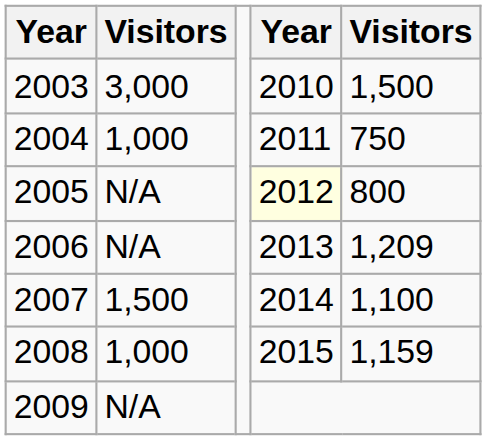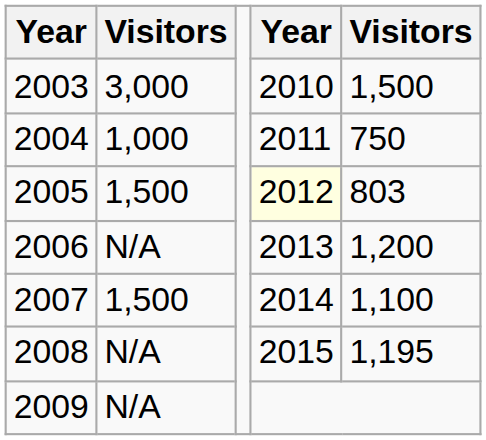 <table class="wikitable" style="float:right">
 <tr>
 <th>Year</th>
 <th>Visitors</th>
 <th rowspan="8" style="background:transparent"></th>
 <th>Year</th>
 <th>Visitors</th>
 </tr>
 <tr>
 <td>2003</td>
 <td>3,000</td>
 <td>2010</td>
 <td>1,500</td>
 </tr>
 <tr>
 <td>2004</td>
 <td>1,000</td>
 <td>2011</td>
 <td>750</td>
 </tr>
 <tr>
 <td>2005</td>
-<td>N/A</td>
+<td>1,500</td>
 <td style="background: lightyellow;">2012</td>
-<td>800</td>
+<td>803</td>
 </tr>
 <tr>
 <td>2006</td>
 <td>N/A</td>
 <td>2013</td>
-<td>1,209</td>
+<td>1,200</td>
 </tr>
 <tr>
 <td>2007</td>
 <td>1,500</td>
 <td>2014</td>
 <td>1,100</td>
 </tr>
 <tr>
 <td>2008</td>
-<td>1,000</td>
+<td>N/A</td>
 <td>2015</td>
-<td>1,159</td>
+<td>1,195</td>
 </tr>
 <tr>
 <td>2009</td>
 <td>N/A</td>
 </tr>
 </table>
